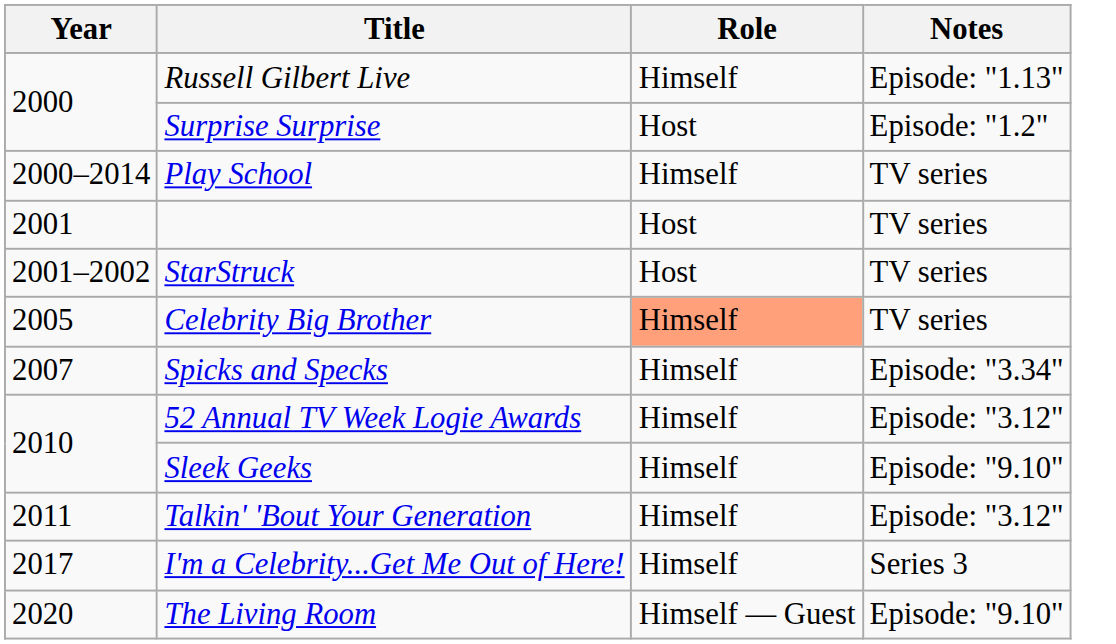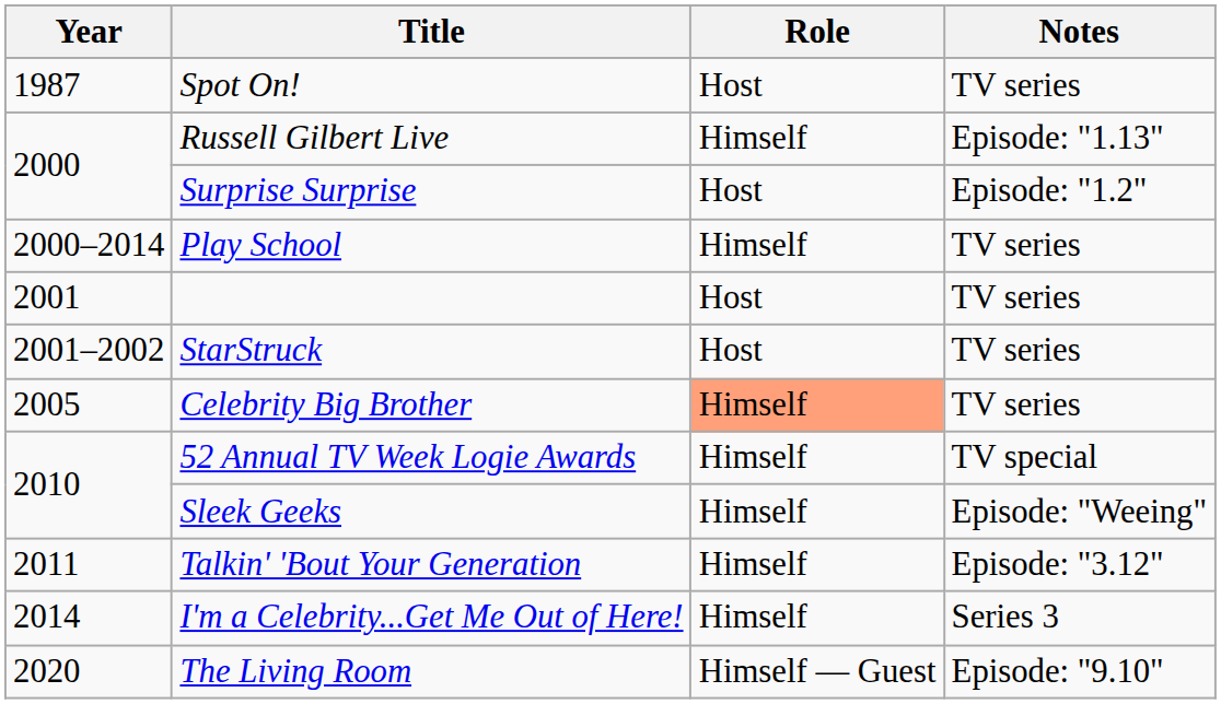 <table class="wikitable sortable">
 <tr>
 <th>Year</th>
 <th>Title</th>
 <th>Role</th>
 <th class="unsortable">Notes</th>
+</tr>
+<tr>
+<td>1987</td>
+<td><em>Spot On!</em></td>
+<td>Host</td>
+<td>TV series</td>
 </tr>
 <tr>
 <td rowspan="2">2000</td>
 <td><em>Russell Gilbert Live</em></td>
 <td>Himself</td>
 <td>Episode: "1.13"</td>
 </tr>
 <tr>
 <td><em><a href='#'>Surprise Surprise</a></em></td>
 <td>Host</td>
 <td>Episode: "1.2"</td>
 </tr>
 <tr>
 <td>2000–2014</td>
 <td><em><a href='#'>Play School</a></em></td>
 <td>Himself</td>
 <td>TV series</td>
 </tr>
 <tr>
 <td>2001</td>
 <td><em></em></td>
 <td>Host</td>
 <td>TV series</td>
 </tr>
 <tr>
 <td>2001–2002</td>
 <td><em><a href='#'>StarStruck</a></em></td>
 <td>Host</td>
 <td>TV series</td>
 </tr>
 <tr>
 <td>2005</td>
 <td><em><a href='#'>Celebrity Big Brother</a></em></td>
 <td style="background: lightsalmon;">Himself</td>
 <td>TV series</td>
 </tr>
 <tr>
-<td>2007</td>
-<td><em><a href='#'>Spicks and Specks</a></em></td>
-<td>Himself</td>
-<td>Episode: "3.34"</td>
-</tr>
-<tr>
 <td rowspan="2">2010</td>
 <td><em><a href='#'>52 Annual TV Week Logie Awards</a></em></td>
 <td>Himself</td>
-<td>Episode: "3.12"</td>
+<td>TV special</td>
 </tr>
 <tr>
 <td><em><a href='#'>Sleek Geeks</a></em></td>
 <td>Himself</td>
-<td>Episode: "9.10"</td>
+<td>Episode: "Weeing"</td>
 </tr>
 <tr>
 <td>2011</td>
 <td><em><a href='#'>Talkin' 'Bout Your Generation</a></em></td>
 <td>Himself</td>
 <td>Episode: "3.12"</td>
 </tr>
 <tr>
-<td>2017</td>
+<td>2014</td>
 <td><em><a href='#'>I'm a Celebrity...Get Me Out of Here!</a></em></td>
 <td>Himself</td>
 <td>Series 3</td>
 </tr>
 <tr>
 <td>2020</td>
 <td><em><a href='#'>The Living Room</a></em></td>
 <td>Himself — Guest</td>
 <td>Episode: "9.10"</td>
 </tr>
 </table>
